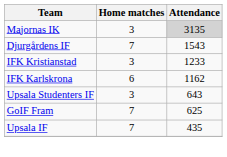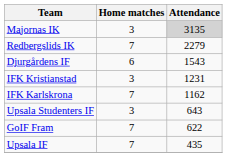 <table class="wikitable sortable">
 <tr>
 <th>Team</th>
 <th>Home matches</th>
 <th>Attendance</th>
 </tr>
 <tr>
 <td><a href='#'>Majornas IK</a></td>
 <td align=center>3</td>
 <td align=center style="background: lightgrey;">3135</td>
 </tr>
 <tr>
+<td><a href='#'>Redbergslids IK</a></td>
+<td align=center>7</td>
+<td align=center>2279</td>
+</tr>
+<tr>
 <td><a href='#'>Djurgårdens IF</a></td>
-<td align=center>7</td>
+<td align=center>6</td>
 <td align=center>1543</td>
 </tr>
 <tr>
 <td><a href='#'>IFK Kristianstad</a></td>
 <td align=center>3</td>
-<td align=center>1233</td>
+<td align=center>1231</td>
 </tr>
 <tr>
 <td><a href='#'>IFK Karlskrona</a></td>
-<td align=center>6</td>
+<td align=center>7</td>
 <td align=center>1162</td>
 </tr>
 <tr>
 <td><a href='#'>Upsala Studenters IF</a></td>
 <td align=center>3</td>
 <td align=center>643</td>
 </tr>
 <tr>
 <td><a href='#'>GoIF Fram</a></td>
 <td align=center>7</td>
-<td align=center>625</td>
+<td align=center>622</td>
 </tr>
 <tr>
 <td><a href='#'>Upsala IF</a></td>
 <td align=center>7</td>
 <td align=center>435</td>
 </tr>
 <tr>
 </tr>
 </table>
